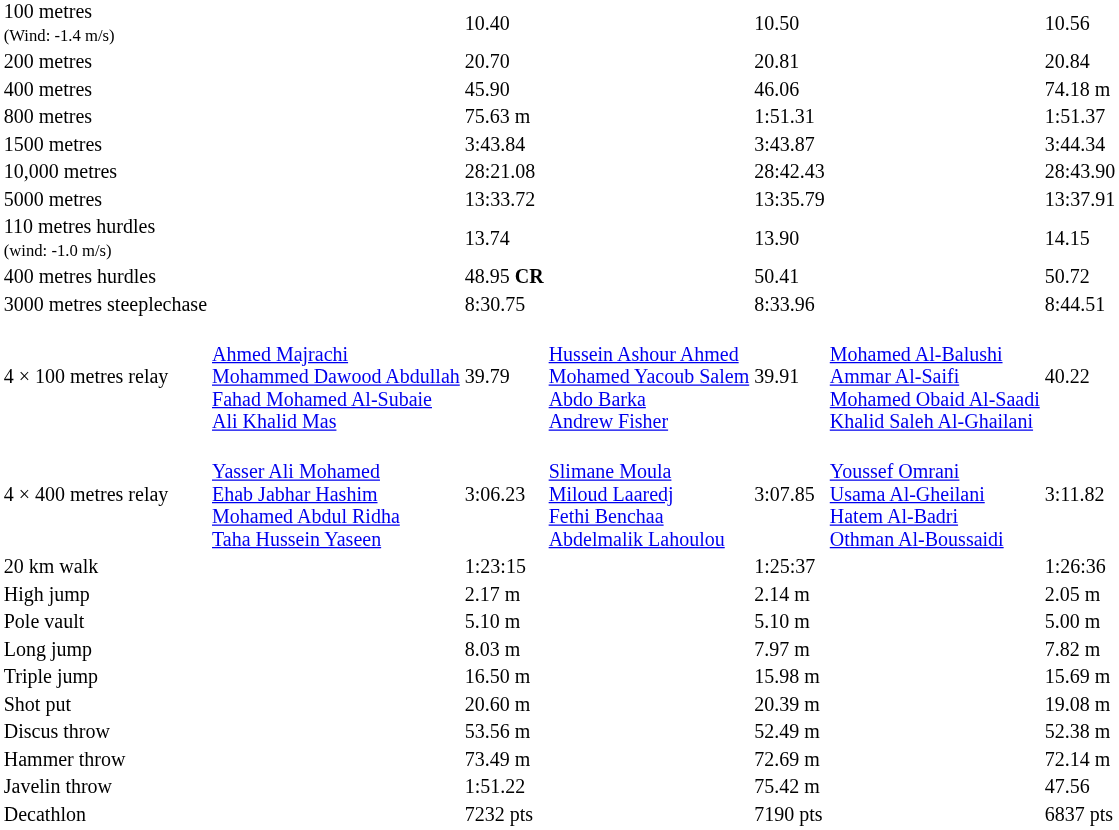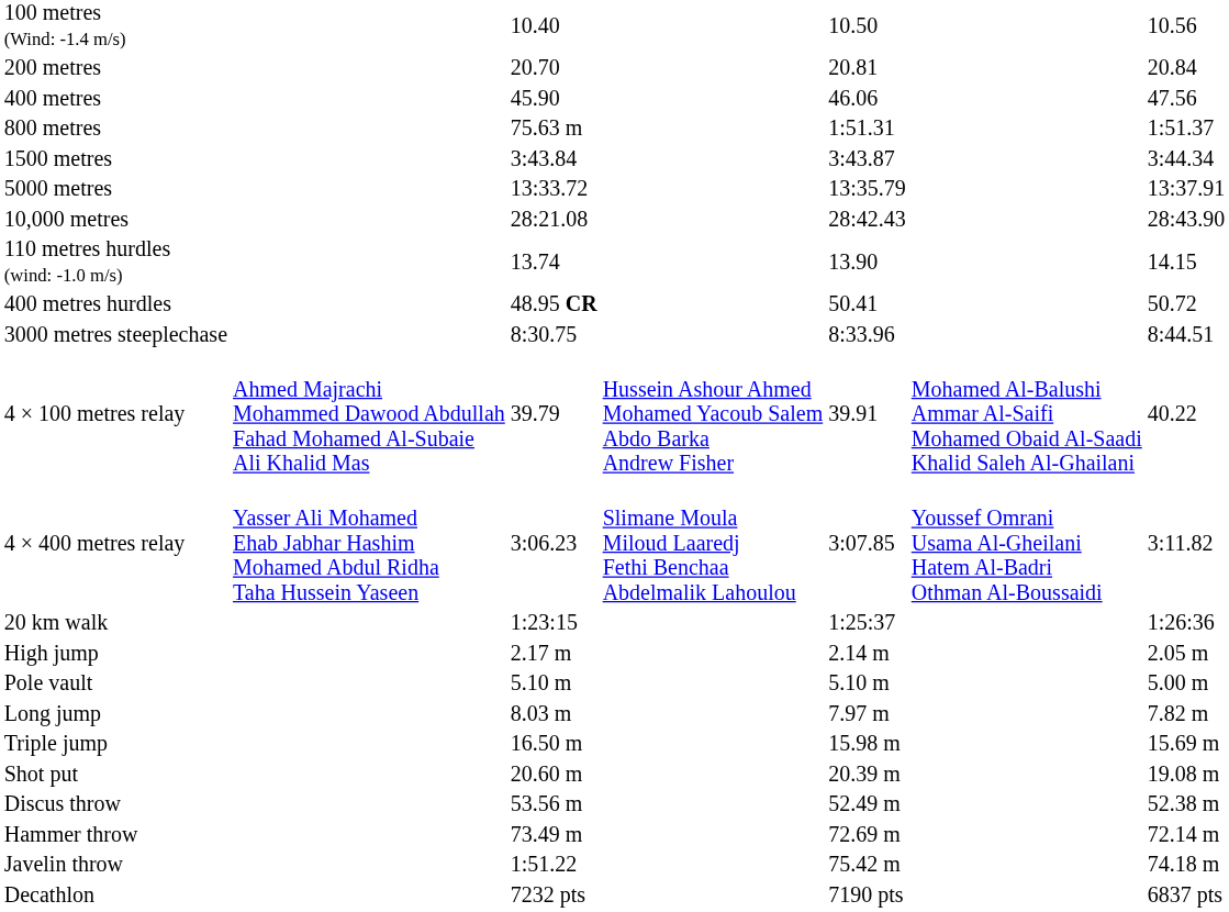 <table>
 <tr>
 <td>100 metres<br><small>(Wind: -1.4 m/s)</small></td>
 <td></td>
 <td>10.40</td>
 <td></td>
 <td>10.50</td>
 <td></td>
 <td>10.56</td>
 </tr>
 <tr>
 <td>200 metres<br><small></small></td>
 <td></td>
 <td>20.70</td>
 <td></td>
 <td>20.81</td>
 <td></td>
 <td>20.84</td>
 </tr>
 <tr>
 <td>400 metres</td>
 <td></td>
 <td>45.90</td>
 <td></td>
 <td>46.06</td>
 <td></td>
-<td>74.18 m</td>
+<td>47.56</td>
 </tr>
 <tr>
 <td>800 metres</td>
 <td></td>
 <td>75.63 m</td>
 <td></td>
 <td>1:51.31</td>
 <td></td>
 <td>1:51.37</td>
 </tr>
 <tr>
 <td>1500 metres</td>
 <td></td>
 <td>3:43.84</td>
 <td></td>
 <td>3:43.87</td>
 <td></td>
 <td>3:44.34</td>
 </tr>
 <tr>
+<td>5000 metres</td>
+<td></td>
+<td>13:33.72</td>
+<td></td>
+<td>13:35.79</td>
+<td></td>
+<td>13:37.91</td>
+</tr>
+<tr>
 <td>10,000 metres</td>
 <td></td>
 <td>28:21.08</td>
 <td></td>
 <td>28:42.43</td>
 <td></td>
 <td>28:43.90</td>
-</tr>
-<tr>
-<td>5000 metres</td>
-<td></td>
-<td>13:33.72</td>
-<td></td>
-<td>13:35.79</td>
-<td></td>
-<td>13:37.91</td>
 </tr>
 <tr>
 <td>110 metres hurdles<br><small>(wind: -1.0 m/s)</small></td>
 <td></td>
 <td>13.74</td>
 <td></td>
 <td>13.90</td>
 <td></td>
 <td>14.15</td>
 </tr>
 <tr>
 <td>400 metres hurdles</td>
 <td></td>
 <td>48.95 <strong>CR</strong></td>
 <td></td>
 <td>50.41</td>
 <td></td>
 <td>50.72</td>
 </tr>
 <tr>
 <td>3000 metres steeplechase</td>
 <td></td>
 <td>8:30.75</td>
 <td></td>
 <td>8:33.96 </td>
 <td></td>
 <td>8:44.51</td>
 </tr>
 <tr>
 <td>4 × 100 metres relay</td>
 <td><br><a href='#'>Ahmed Majrachi</a><br><a href='#'>Mohammed Dawood Abdullah</a><br><a href='#'>Fahad Mohamed Al-Subaie</a><br><a href='#'>Ali Khalid Mas</a></td>
 <td>39.79</td>
 <td><br><a href='#'>Hussein Ashour Ahmed</a><br><a href='#'>Mohamed Yacoub Salem</a><br><a href='#'>Abdo Barka</a><br><a href='#'>Andrew Fisher</a></td>
 <td>39.91</td>
 <td><br><a href='#'>Mohamed Al-Balushi</a><br><a href='#'>Ammar Al-Saifi</a><br><a href='#'>Mohamed Obaid Al-Saadi</a><br><a href='#'>Khalid Saleh Al-Ghailani</a></td>
 <td>40.22</td>
 </tr>
 <tr>
 <td>4 × 400 metres relay</td>
 <td><br><a href='#'>Yasser Ali Mohamed</a><br><a href='#'>Ehab Jabhar Hashim</a><br><a href='#'>Mohamed Abdul Ridha</a><br><a href='#'>Taha Hussein Yaseen</a></td>
 <td>3:06.23 </td>
 <td><br><a href='#'>Slimane Moula</a><br><a href='#'>Miloud Laaredj</a><br><a href='#'>Fethi Benchaa</a><br><a href='#'>Abdelmalik Lahoulou</a></td>
 <td>3:07.85</td>
 <td><br><a href='#'>Youssef Omrani</a><br><a href='#'>Usama Al-Gheilani</a><br><a href='#'>Hatem Al-Badri</a><br><a href='#'>Othman Al-Boussaidi</a></td>
 <td>3:11.82</td>
 </tr>
 <tr>
 <td>20 km walk</td>
 <td></td>
 <td>1:23:15 </td>
 <td></td>
 <td>1:25:37</td>
 <td></td>
 <td>1:26:36</td>
 </tr>
 <tr>
 <td>High jump</td>
 <td></td>
 <td>2.17 m</td>
 <td></td>
 <td>2.14 m</td>
 <td></td>
 <td>2.05 m</td>
 </tr>
 <tr>
 <td>Pole vault</td>
 <td></td>
 <td>5.10 m</td>
 <td></td>
 <td>5.10 m</td>
 <td></td>
 <td>5.00 m</td>
 </tr>
 <tr>
 <td>Long jump</td>
 <td></td>
 <td>8.03 m</td>
 <td></td>
 <td>7.97 m</td>
 <td></td>
 <td>7.82 m</td>
 </tr>
 <tr>
 <td>Triple jump</td>
 <td></td>
 <td>16.50 m</td>
 <td></td>
 <td>15.98 m</td>
 <td></td>
 <td>15.69 m</td>
 </tr>
 <tr>
 <td>Shot put</td>
 <td></td>
 <td>20.60 m</td>
 <td></td>
 <td>20.39 m</td>
 <td></td>
 <td>19.08 m</td>
 </tr>
 <tr>
 <td>Discus throw</td>
 <td></td>
 <td>53.56 m</td>
 <td></td>
 <td>52.49 m</td>
 <td></td>
 <td>52.38 m</td>
 </tr>
 <tr>
 <td>Hammer throw</td>
 <td></td>
 <td>73.49  m</td>
 <td></td>
 <td>72.69 m</td>
 <td></td>
 <td>72.14 m</td>
 </tr>
 <tr>
 <td>Javelin throw</td>
 <td></td>
 <td>1:51.22</td>
 <td></td>
 <td>75.42 m </td>
 <td></td>
-<td>47.56</td>
+<td>74.18 m</td>
 </tr>
 <tr>
 <td>Decathlon</td>
 <td></td>
 <td>7232 pts</td>
 <td></td>
 <td>7190 pts</td>
 <td></td>
 <td>6837 pts</td>
 </tr>
 </table>
